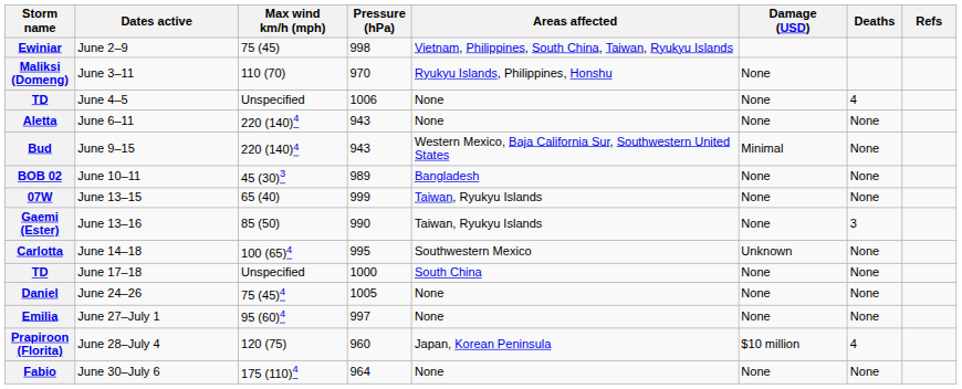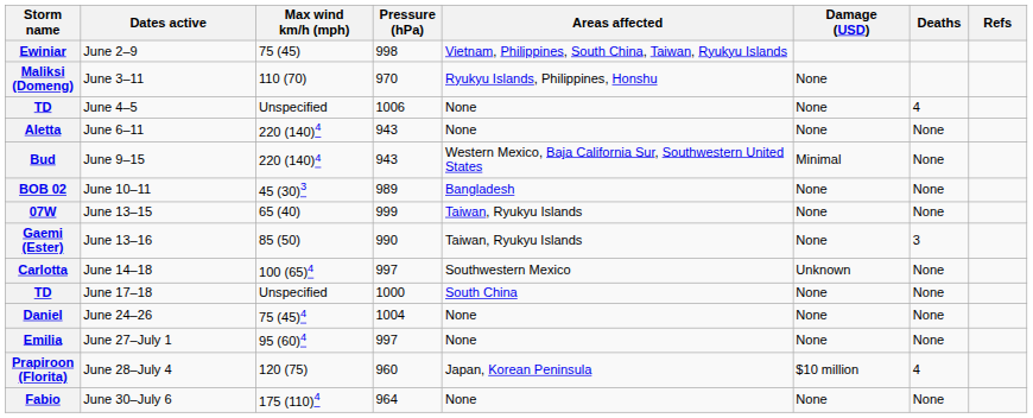 <table class="wikitable sortable">
 <tr>
 <th style="width:5%;">Storm name</th>
 <th style="width:15%;">Dates active</th>
 <th style="width:10%;">Max wind<br>km/h (mph)</th>
 <th style="width:5%;">Pressure<br>(hPa)</th>
 <th style="width:30%;">Areas affected</th>
 <th style="width:10%;">Damage<br>(<a href='#'>USD</a>)</th>
 <th style="width:5%;">Deaths</th>
 <th style="width:5%;">Refs</th>
 </tr>
 <tr>
 <th><a href='#'>Ewiniar</a></th>
 <td>June 2–9</td>
 <td>75 (45)</td>
 <td>998</td>
 <td><a href='#'>Vietnam</a>, <a href='#'>Philippines</a>, <a href='#'>South China</a>, <a href='#'>Taiwan</a>, <a href='#'>Ryukyu Islands</a></td>
 <td></td>
 <td></td>
 <td></td>
 </tr>
 <tr>
 <th><a href='#'>Maliksi (Domeng)</a></th>
 <td>June 3–11</td>
 <td>110 (70)</td>
 <td>970</td>
 <td><a href='#'>Ryukyu Islands</a>, Philippines, <a href='#'>Honshu</a></td>
 <td>None</td>
 <td></td>
 <td></td>
 </tr>
 <tr>
 <th><a href='#'>TD</a></th>
 <td>June 4–5</td>
 <td>Unspecified</td>
 <td>1006</td>
 <td>None</td>
 <td>None</td>
 <td>4</td>
 <td></td>
 </tr>
 <tr>
 <th><a href='#'>Aletta</a></th>
 <td>June 6–11</td>
 <td>220 (140)<a href='#'><sup>4</sup></a></td>
 <td>943</td>
 <td>None</td>
 <td>None</td>
 <td>None</td>
 <td></td>
 </tr>
 <tr>
 <th><a href='#'>Bud</a></th>
 <td>June 9–15</td>
 <td>220 (140)<a href='#'><sup>4</sup></a></td>
 <td>943</td>
 <td>Western Mexico, <a href='#'>Baja California Sur</a>, <a href='#'>Southwestern United States</a></td>
 <td>Minimal</td>
 <td>None</td>
 <td></td>
 </tr>
 <tr>
 <th><a href='#'>BOB 02</a></th>
 <td>June 10–11</td>
 <td>45 (30)<a href='#'><sup>3</sup></a></td>
 <td>989</td>
 <td><a href='#'>Bangladesh</a></td>
 <td>None</td>
 <td>None</td>
 <td></td>
 </tr>
 <tr>
 <th><a href='#'>07W</a></th>
 <td>June 13–15</td>
 <td>65 (40)</td>
 <td>999</td>
 <td><a href='#'>Taiwan</a>, Ryukyu Islands</td>
 <td>None</td>
 <td>None</td>
 <td></td>
 </tr>
 <tr>
 <th><a href='#'>Gaemi (Ester)</a></th>
 <td>June 13–16</td>
 <td>85 (50)</td>
 <td>990</td>
 <td>Taiwan, Ryukyu Islands</td>
 <td>None</td>
 <td>3</td>
 <td></td>
 </tr>
 <tr>
 <th><a href='#'>Carlotta</a></th>
 <td>June 14–18</td>
 <td>100 (65)<a href='#'><sup>4</sup></a></td>
-<td>995</td>
+<td>997</td>
 <td>Southwestern Mexico</td>
 <td>Unknown</td>
 <td>None</td>
 <td></td>
 </tr>
 <tr>
 <th><a href='#'>TD</a></th>
 <td>June 17–18</td>
 <td>Unspecified</td>
 <td>1000</td>
 <td><a href='#'>South China</a></td>
 <td>None</td>
 <td>None</td>
 <td></td>
 </tr>
 <tr>
 <th><a href='#'>Daniel</a></th>
 <td>June 24–26</td>
 <td>75 (45)<a href='#'><sup>4</sup></a></td>
-<td>1005</td>
+<td>1004</td>
 <td>None</td>
 <td>None</td>
 <td>None</td>
 <td></td>
 </tr>
 <tr>
 <th><a href='#'>Emilia</a></th>
 <td>June 27–July 1</td>
 <td>95 (60)<a href='#'><sup>4</sup></a></td>
 <td>997</td>
 <td>None</td>
 <td>None</td>
 <td>None</td>
 <td></td>
 </tr>
 <tr>
 <th><a href='#'>Prapiroon (Florita)</a></th>
 <td>June 28–July 4</td>
 <td>120 (75)</td>
 <td>960</td>
 <td>Japan, <a href='#'>Korean Peninsula</a></td>
 <td>$10 million</td>
 <td>4</td>
 <td></td>
 </tr>
 <tr>
 <th><a href='#'>Fabio</a></th>
 <td>June 30–July 6</td>
 <td>175 (110)<a href='#'><sup>4</sup></a></td>
 <td>964</td>
 <td>None</td>
 <td>None</td>
 <td>None</td>
 <td></td>
 </tr>
 </table>
